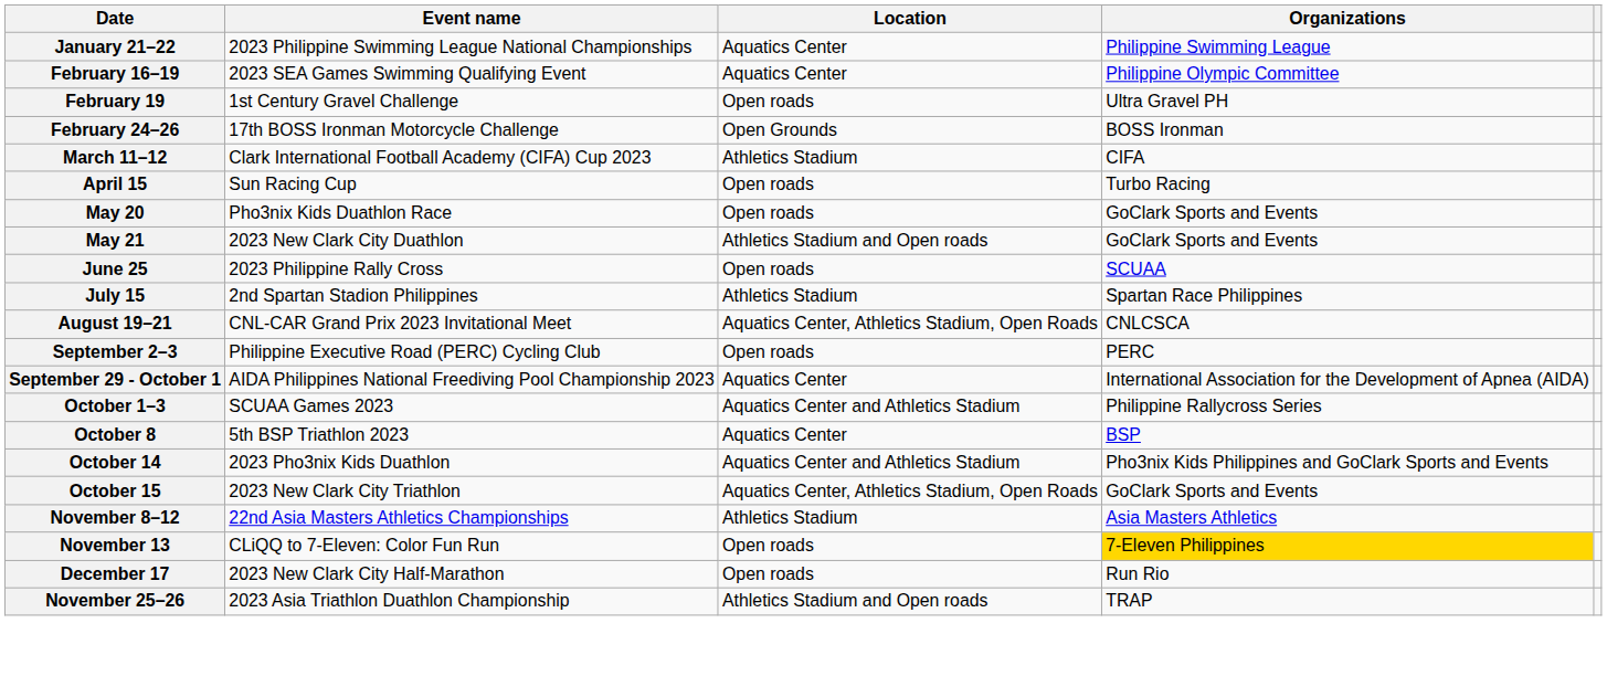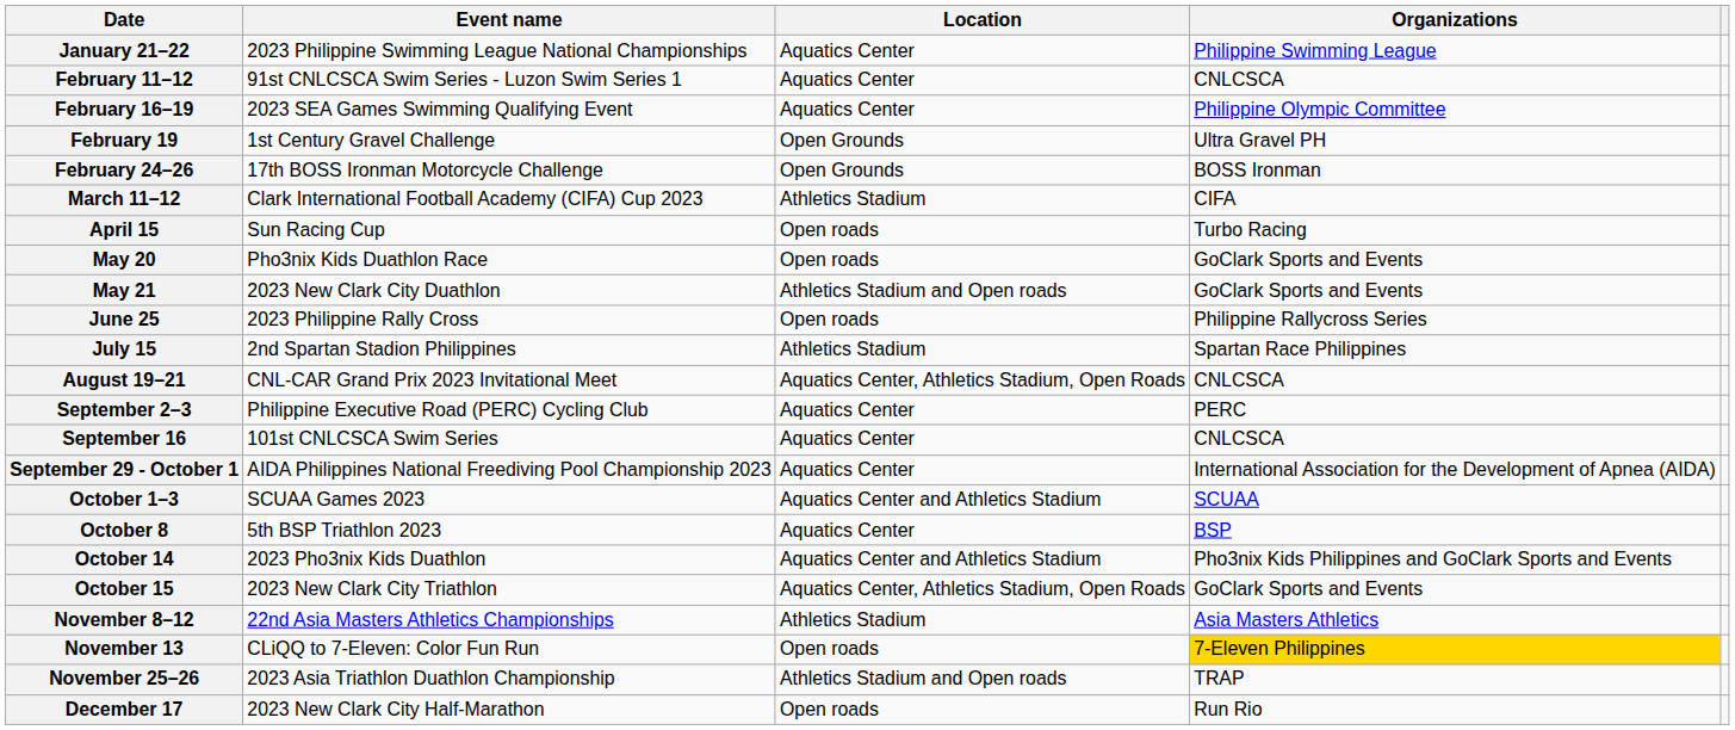 <table class="wikitable">
 <tr>
 <th>Date</th>
 <th>Event name</th>
 <th>Location</th>
 <th>Organizations</th>
 <th></th>
 </tr>
 <tr>
 <th scope="row">January 21–22</th>
 <td>2023 Philippine Swimming League National Championships</td>
 <td>Aquatics Center</td>
 <td><a href='#'>Philippine Swimming League</a></td>
 <td></td>
 </tr>
 <tr>
+<th scope="row">February 11–12</th>
+<td>91st CNLCSCA Swim Series - Luzon Swim Series 1</td>
+<td>Aquatics Center</td>
+<td>CNLCSCA</td>
+<td></td>
+</tr>
+<tr>
 <th scope="row">February 16–19</th>
 <td>2023 SEA Games Swimming Qualifying Event</td>
 <td>Aquatics Center</td>
 <td><a href='#'>Philippine Olympic Committee</a></td>
 <td></td>
 </tr>
 <tr>
 <th scope="row">February 19</th>
 <td>1st Century Gravel Challenge</td>
-<td>Open roads</td>
+<td>Open Grounds</td>
 <td>Ultra Gravel PH</td>
 <td></td>
 </tr>
 <tr>
 <th scope="row">February 24–26</th>
 <td>17th BOSS Ironman Motorcycle Challenge</td>
 <td>Open Grounds</td>
 <td>BOSS Ironman</td>
 <td></td>
 </tr>
 <tr>
 <th scope="row">March 11–12</th>
 <td>Clark International Football Academy (CIFA) Cup 2023</td>
 <td>Athletics Stadium</td>
 <td>CIFA</td>
 <td></td>
 </tr>
 <tr>
 <th scope="row">April 15</th>
 <td>Sun Racing Cup</td>
 <td>Open roads</td>
 <td>Turbo Racing</td>
 <td></td>
 </tr>
 <tr>
 <th scope="row">May 20</th>
 <td>Pho3nix Kids Duathlon Race</td>
 <td>Open roads</td>
 <td>GoClark Sports and Events</td>
 <td></td>
 </tr>
 <tr>
 <th scope="row">May 21</th>
 <td>2023 New Clark City Duathlon</td>
 <td>Athletics Stadium  and Open roads</td>
 <td>GoClark Sports and Events</td>
 <td></td>
 </tr>
 <tr>
 <th scope="row">June 25</th>
 <td>2023 Philippine Rally Cross</td>
 <td>Open roads</td>
-<td><a href='#'>SCUAA</a></td>
+<td>Philippine Rallycross Series</td>
 <td></td>
 </tr>
 <tr>
 <th scope="row">July 15</th>
 <td>2nd Spartan Stadion Philippines</td>
 <td>Athletics Stadium</td>
 <td>Spartan Race Philippines</td>
 <td></td>
 </tr>
 <tr>
 <th scope="row">August 19–21</th>
 <td>CNL-CAR Grand Prix 2023 Invitational Meet</td>
 <td>Aquatics Center, Athletics Stadium, Open Roads</td>
 <td>CNLCSCA</td>
 <td></td>
 </tr>
 <tr>
 <th scope="row">September 2–3</th>
 <td>Philippine Executive Road (PERC) Cycling Club</td>
-<td>Open roads</td>
+<td>Aquatics Center</td>
 <td>PERC</td>
+<td></td>
+</tr>
+<tr>
+<th scope="row">September 16</th>
+<td>101st CNLCSCA Swim Series</td>
+<td>Aquatics Center</td>
+<td>CNLCSCA</td>
 <td></td>
 </tr>
 <tr>
 <th scope="row">September 29 - October 1</th>
 <td>AIDA Philippines National Freediving Pool Championship 2023</td>
 <td>Aquatics Center</td>
 <td>International Association for the Development of Apnea (AIDA)</td>
 <td></td>
 </tr>
 <tr>
 <th scope="row">October 1–3</th>
 <td>SCUAA Games 2023</td>
 <td>Aquatics Center and Athletics Stadium</td>
-<td>Philippine Rallycross Series</td>
+<td><a href='#'>SCUAA</a></td>
 <td></td>
 </tr>
 <tr>
 <th scope="row">October 8</th>
 <td>5th BSP Triathlon 2023</td>
 <td>Aquatics Center</td>
 <td><a href='#'>BSP</a></td>
 <td></td>
 </tr>
 <tr>
 <th scope="row">October 14</th>
 <td>2023 Pho3nix Kids Duathlon</td>
 <td>Aquatics Center and Athletics Stadium</td>
 <td>Pho3nix Kids Philippines and GoClark Sports and Events</td>
 <td></td>
 </tr>
 <tr>
 <th scope="row">October 15</th>
 <td>2023 New Clark City Triathlon</td>
 <td>Aquatics Center, Athletics Stadium, Open Roads</td>
 <td>GoClark Sports and Events</td>
 <td></td>
 </tr>
 <tr>
 <th scope="row">November 8–12</th>
 <td><a href='#'>22nd Asia Masters Athletics Championships</a></td>
 <td>Athletics Stadium</td>
 <td><a href='#'>Asia Masters Athletics</a></td>
 <td></td>
 </tr>
 <tr>
 <th scope="row">November 13</th>
 <td>CLiQQ to 7-Eleven: Color Fun Run</td>
 <td>Open roads</td>
 <td style="background: gold;">7-Eleven Philippines</td>
 <td></td>
 </tr>
 <tr>
+<th scope="row">November 25–26</th>
+<td>2023 Asia Triathlon Duathlon Championship</td>
+<td>Athletics Stadium and Open roads</td>
+<td>TRAP</td>
+<td></td>
+</tr>
+<tr>
 <th scope="row">December 17</th>
 <td>2023 New Clark City Half-Marathon</td>
 <td>Open roads</td>
 <td>Run Rio</td>
 <td></td>
 </tr>
-<tr>
-<th scope="row">November 25–26</th>
-<td>2023 Asia Triathlon Duathlon Championship</td>
-<td>Athletics Stadium and Open roads</td>
-<td>TRAP</td>
-<td></td>
-</tr>
 </table>
